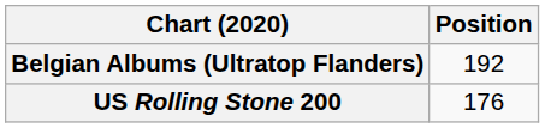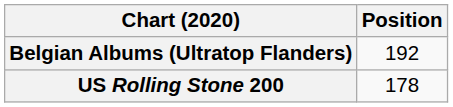 <table class="wikitable sortable plainrowheaders" style="text-align:center">
 <tr>
 <th scope="col">Chart (2020)</th>
 <th scope="col">Position</th>
 </tr>
 <tr>
 <th scope="row">Belgian Albums (Ultratop Flanders)</th>
 <td>192</td>
 </tr>
 <tr>
 <th scope="row">US <em>Rolling Stone</em> 200</th>
-<td>176</td>
+<td>178</td>
 </tr>
 </table>
